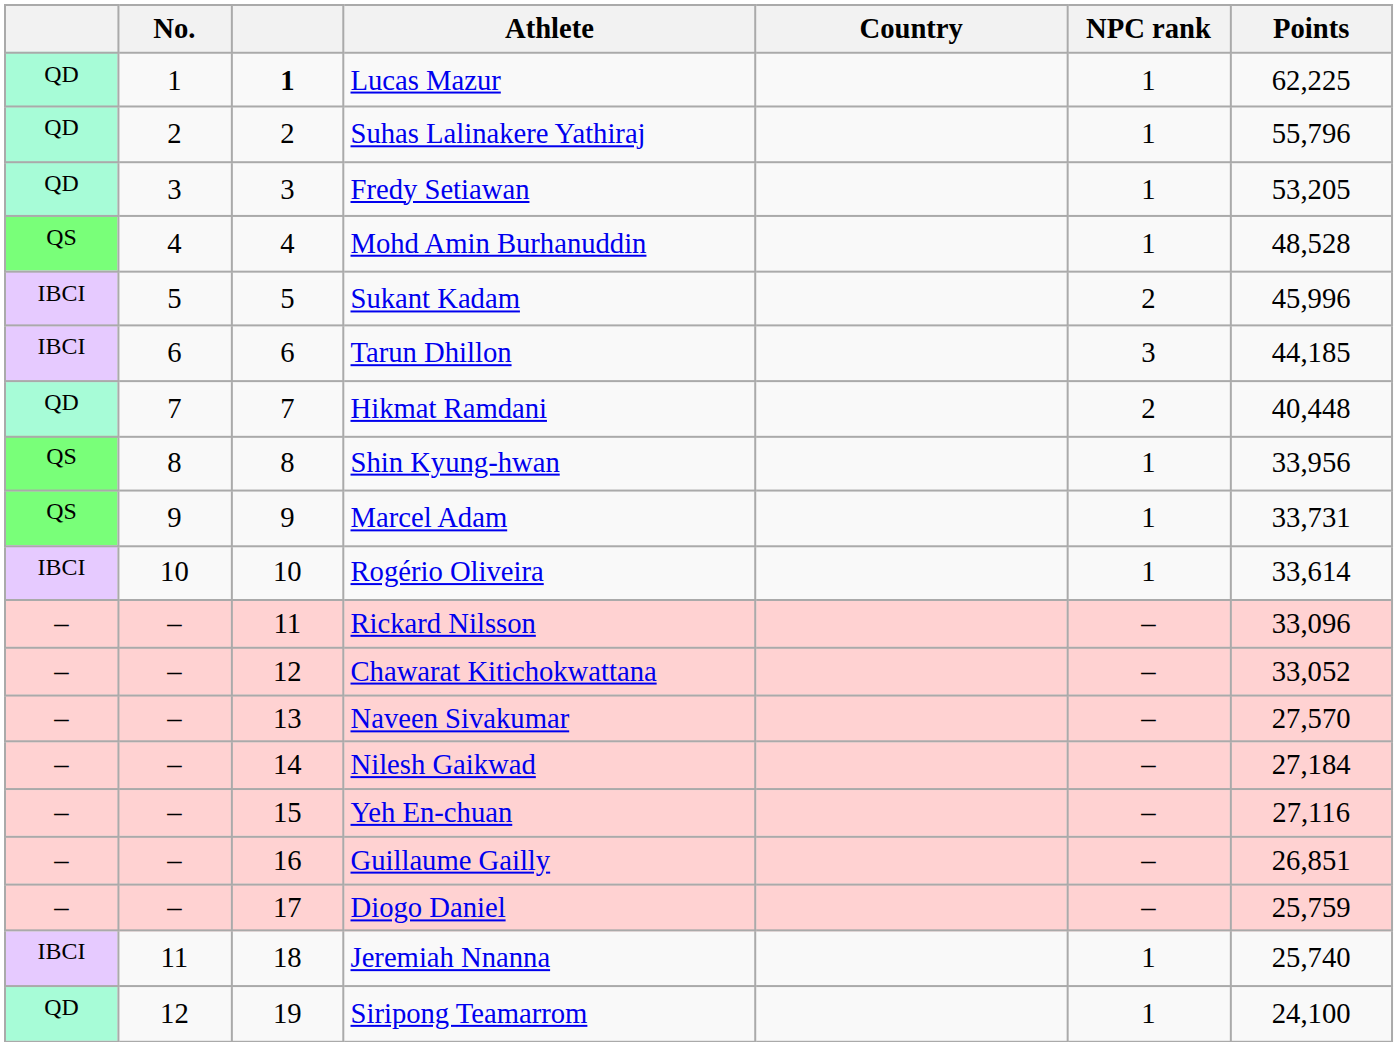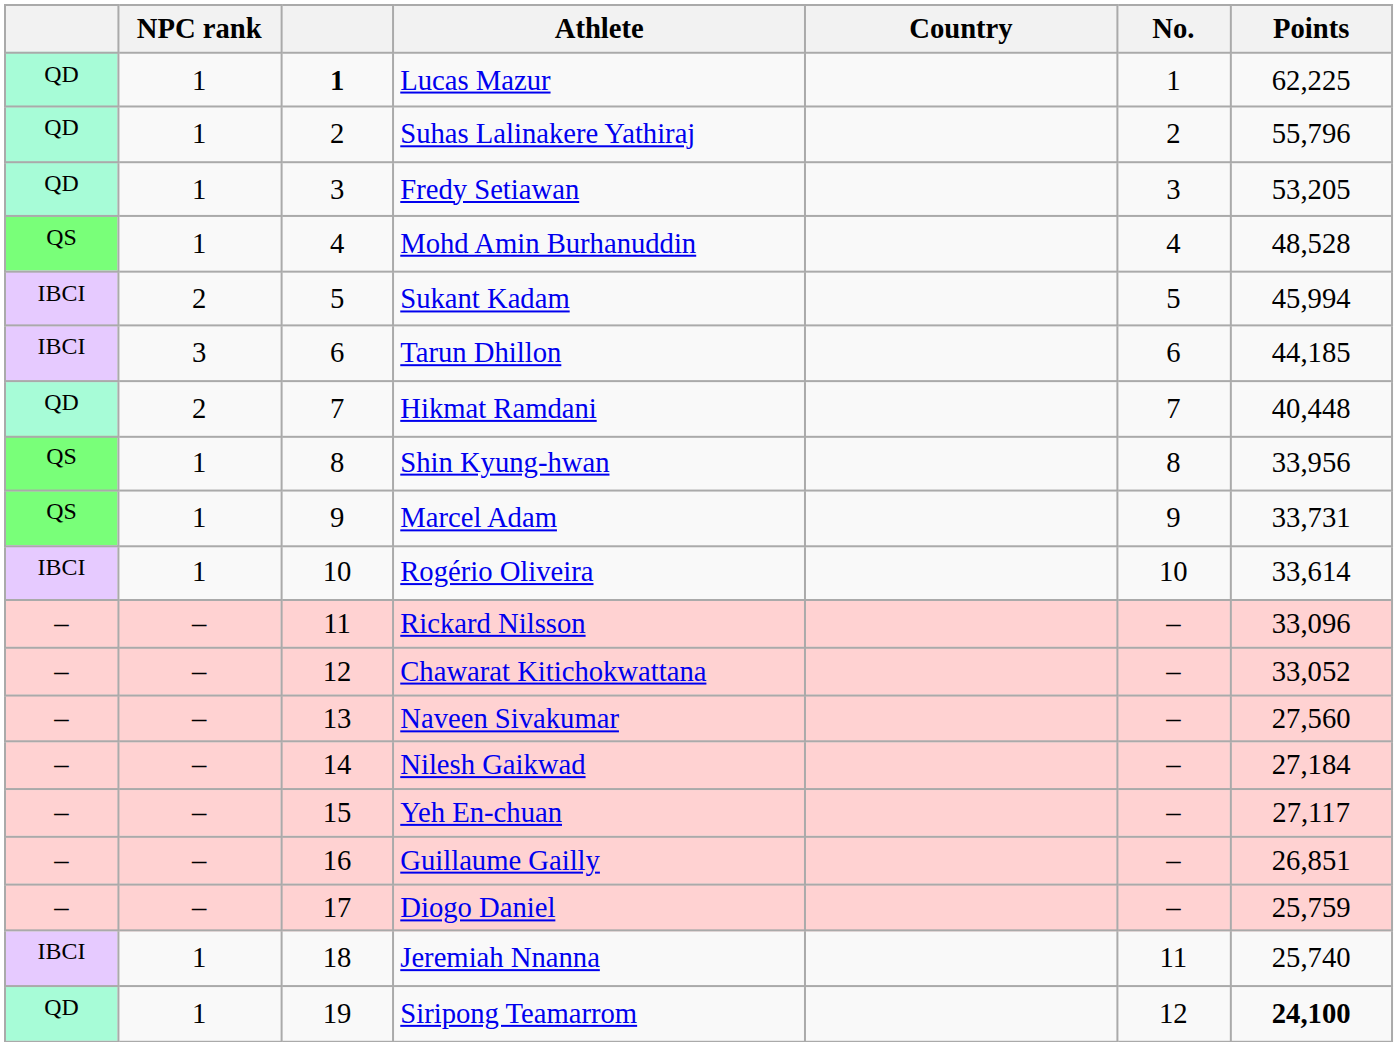 <table class="wikitable" style="font-size:90%; text-align:center">
 <tr>
 <th width="50"></th>
-<th width="50">No.</th>
+<th width="75">NPC rank</th>
 <th width="50"></th>
 <th width="200">Athlete</th>
 <th width="150">Country</th>
-<th width="75">NPC rank</th>
+<th width="50">No.</th>
 <th width="75">Points</th>
 </tr>
 <tr>
 <td bgcolor="#A7FCD7"><sup>QD</sup></td>
 <td>1</td>
 <td><strong>1</strong></td>
 <td align="left"><a href='#'>Lucas Mazur</a></td>
 <td align="left"></td>
 <td>1</td>
 <td>62,225</td>
 </tr>
 <tr>
 <td bgcolor="#A7FCD7"><sup>QD</sup></td>
-<td>2</td>
+<td>1</td>
 <td>2</td>
 <td align="left"><a href='#'>Suhas Lalinakere Yathiraj</a></td>
 <td align="left"></td>
-<td>1</td>
+<td>2</td>
 <td>55,796</td>
 </tr>
 <tr>
 <td bgcolor="#A7FCD7"><sup>QD</sup></td>
-<td>3</td>
+<td>1</td>
 <td>3</td>
 <td align="left"><a href='#'>Fredy Setiawan</a></td>
 <td align="left"></td>
-<td>1</td>
+<td>3</td>
 <td>53,205</td>
 </tr>
 <tr>
 <td bgcolor="#79FF79"><sup>QS</sup></td>
-<td>4</td>
+<td>1</td>
 <td>4</td>
 <td align="left"><a href='#'>Mohd Amin Burhanuddin</a></td>
 <td align="left"></td>
-<td>1</td>
+<td>4</td>
 <td>48,528</td>
 </tr>
 <tr>
 <td bgcolor="#E6CAFF"><sup>IBCI</sup></td>
-<td>5</td>
+<td>2</td>
 <td>5</td>
 <td align="left"><a href='#'>Sukant Kadam</a></td>
 <td align="left"></td>
-<td>2</td>
-<td>45,996</td>
+<td>5</td>
+<td>45,994</td>
 </tr>
 <tr>
 <td bgcolor="#E6CAFF"><sup>IBCI</sup></td>
-<td>6</td>
+<td>3</td>
 <td>6</td>
 <td align="left"><a href='#'>Tarun Dhillon</a></td>
 <td align="left"></td>
-<td>3</td>
+<td>6</td>
 <td>44,185</td>
 </tr>
 <tr>
 <td bgcolor="#A7FCD7"><sup>QD</sup></td>
-<td>7</td>
+<td>2</td>
 <td>7</td>
 <td align="left"><a href='#'>Hikmat Ramdani</a></td>
 <td align="left"></td>
-<td>2</td>
+<td>7</td>
 <td>40,448</td>
 </tr>
 <tr>
 <td bgcolor="#79FF79"><sup>QS</sup></td>
-<td>8</td>
+<td>1</td>
 <td>8</td>
 <td align="left"><a href='#'>Shin Kyung-hwan</a></td>
 <td align="left"></td>
-<td>1</td>
+<td>8</td>
 <td>33,956</td>
 </tr>
 <tr>
 <td bgcolor="#79FF79"><sup>QS</sup></td>
-<td>9</td>
+<td>1</td>
 <td>9</td>
 <td align="left"><a href='#'>Marcel Adam</a></td>
 <td align="left"></td>
-<td>1</td>
+<td>9</td>
 <td>33,731</td>
 </tr>
 <tr>
 <td bgcolor="#E6CAFF"><sup>IBCI</sup></td>
-<td>10</td>
+<td>1</td>
 <td>10</td>
 <td align="left"><a href='#'>Rogério Oliveira</a></td>
 <td align="left"></td>
-<td>1</td>
+<td>10</td>
 <td>33,614</td>
 </tr>
 <tr bgcolor="#FFD2D2">
 <td>–</td>
 <td>–</td>
 <td>11</td>
 <td align="left"><a href='#'>Rickard Nilsson</a></td>
 <td align="left"></td>
 <td>–</td>
 <td>33,096</td>
 </tr>
 <tr bgcolor="#FFD2D2">
 <td>–</td>
 <td>–</td>
 <td>12</td>
 <td align="left"><a href='#'>Chawarat Kitichokwattana</a></td>
 <td align="left"></td>
 <td>–</td>
 <td>33,052</td>
 </tr>
 <tr bgcolor="#FFD2D2">
 <td>–</td>
 <td>–</td>
 <td>13</td>
 <td align="left"><a href='#'>Naveen Sivakumar</a></td>
 <td align="left"></td>
 <td>–</td>
-<td>27,570</td>
+<td>27,560</td>
 </tr>
 <tr bgcolor="#FFD2D2">
 <td>–</td>
 <td>–</td>
 <td>14</td>
 <td align="left"><a href='#'>Nilesh Gaikwad</a></td>
 <td align="left"></td>
 <td>–</td>
 <td>27,184</td>
 </tr>
 <tr bgcolor="#FFD2D2">
 <td>–</td>
 <td>–</td>
 <td>15</td>
 <td align="left"><a href='#'>Yeh En-chuan</a></td>
 <td align="left"></td>
 <td>–</td>
-<td>27,116</td>
+<td>27,117</td>
 </tr>
 <tr bgcolor="#FFD2D2">
 <td>–</td>
 <td>–</td>
 <td>16</td>
 <td align="left"><a href='#'>Guillaume Gailly</a></td>
 <td align="left"></td>
 <td>–</td>
 <td>26,851</td>
 </tr>
 <tr bgcolor="#FFD2D2">
 <td>–</td>
 <td>–</td>
 <td>17</td>
 <td align="left"><a href='#'>Diogo Daniel</a></td>
 <td align="left"></td>
 <td>–</td>
 <td>25,759</td>
 </tr>
 <tr>
 <td bgcolor="#E6CAFF"><sup>IBCI</sup></td>
-<td>11</td>
+<td>1</td>
 <td>18</td>
 <td align="left"><a href='#'>Jeremiah Nnanna</a></td>
 <td align="left"></td>
-<td>1</td>
+<td>11</td>
 <td>25,740</td>
 </tr>
 <tr>
 <td bgcolor="#A7FCD7"><sup>QD</sup></td>
-<td>12</td>
+<td>1</td>
 <td>19</td>
 <td align="left"><a href='#'>Siripong Teamarrom</a></td>
 <td align="left"></td>
-<td>1</td>
-<td>24,100</td>
+<td>12</td>
+<td><strong>24,100</strong></td>
 </tr>
 </table>
